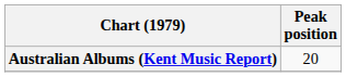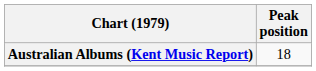 <table class="wikitable sortable plainrowheaders" style="text-align:center">
 <tr>
 <th scope="col">Chart (1979)</th>
 <th scope="col">Peak<br>position</th>
 </tr>
 <tr>
 <th scope="row">Australian Albums (<a href='#'>Kent Music Report</a>)</th>
-<td>20</td>
+<td>18</td>
 </tr>
 <tr>
 </tr>
 <tr>
 </tr>
 <tr>
 </tr>
 <tr>
 </tr>
 </table>
